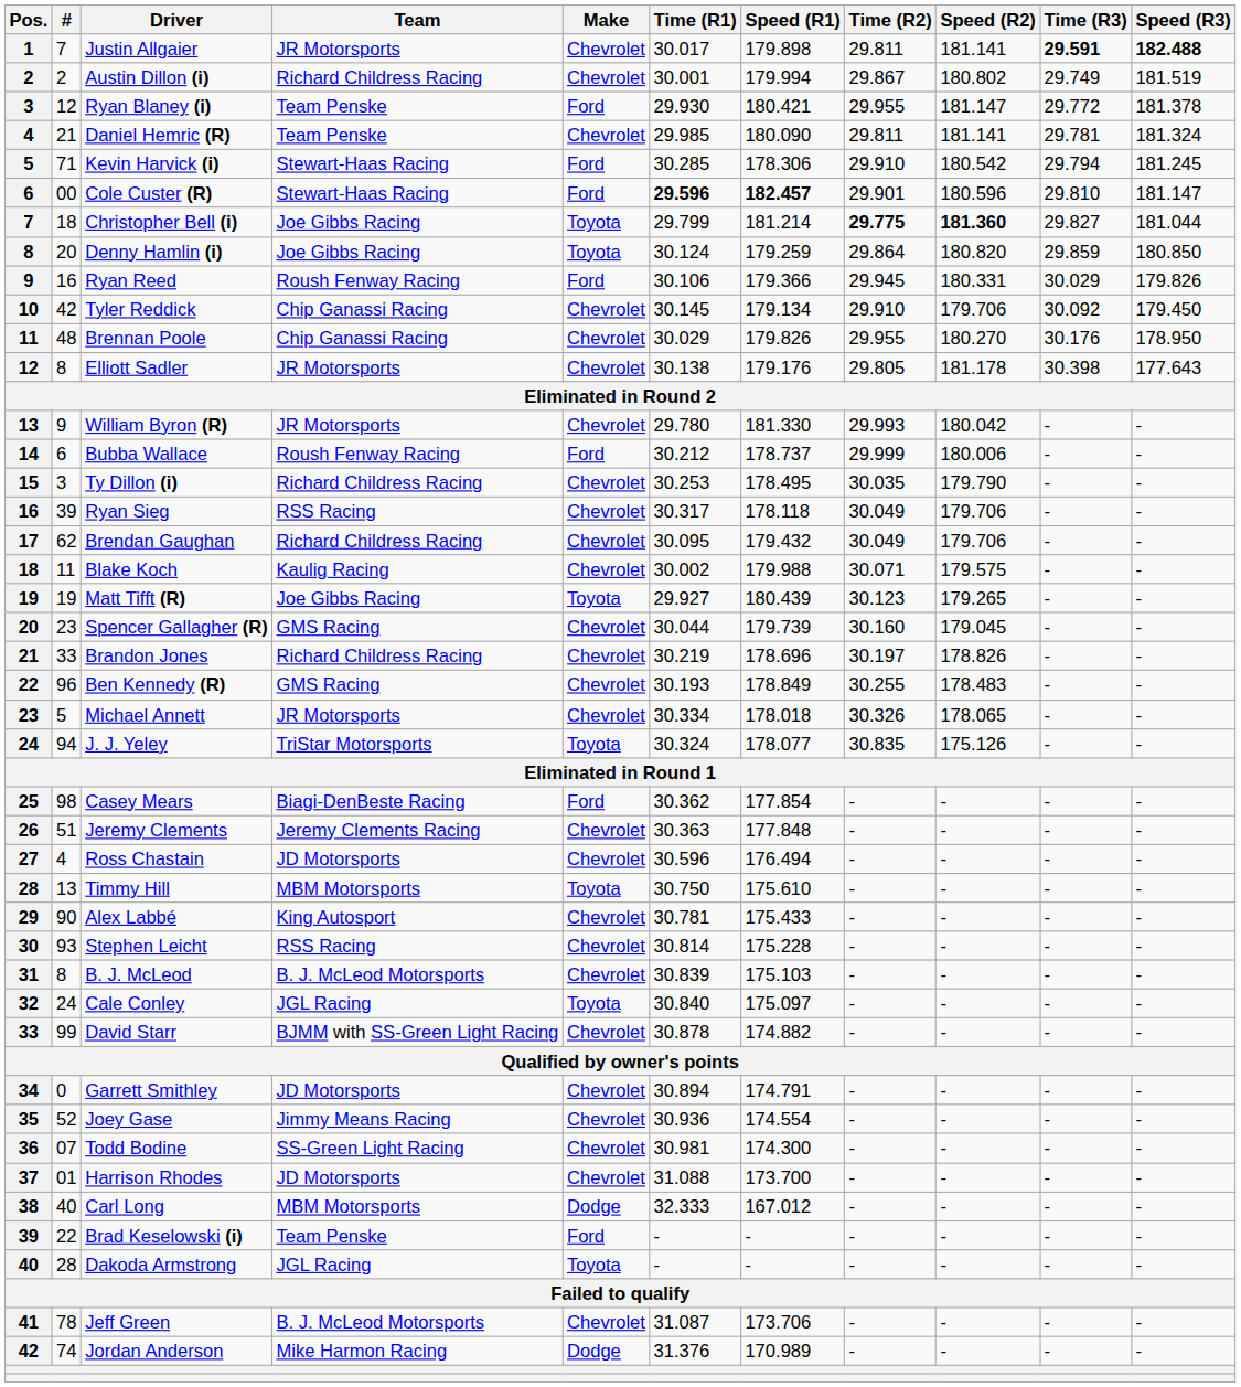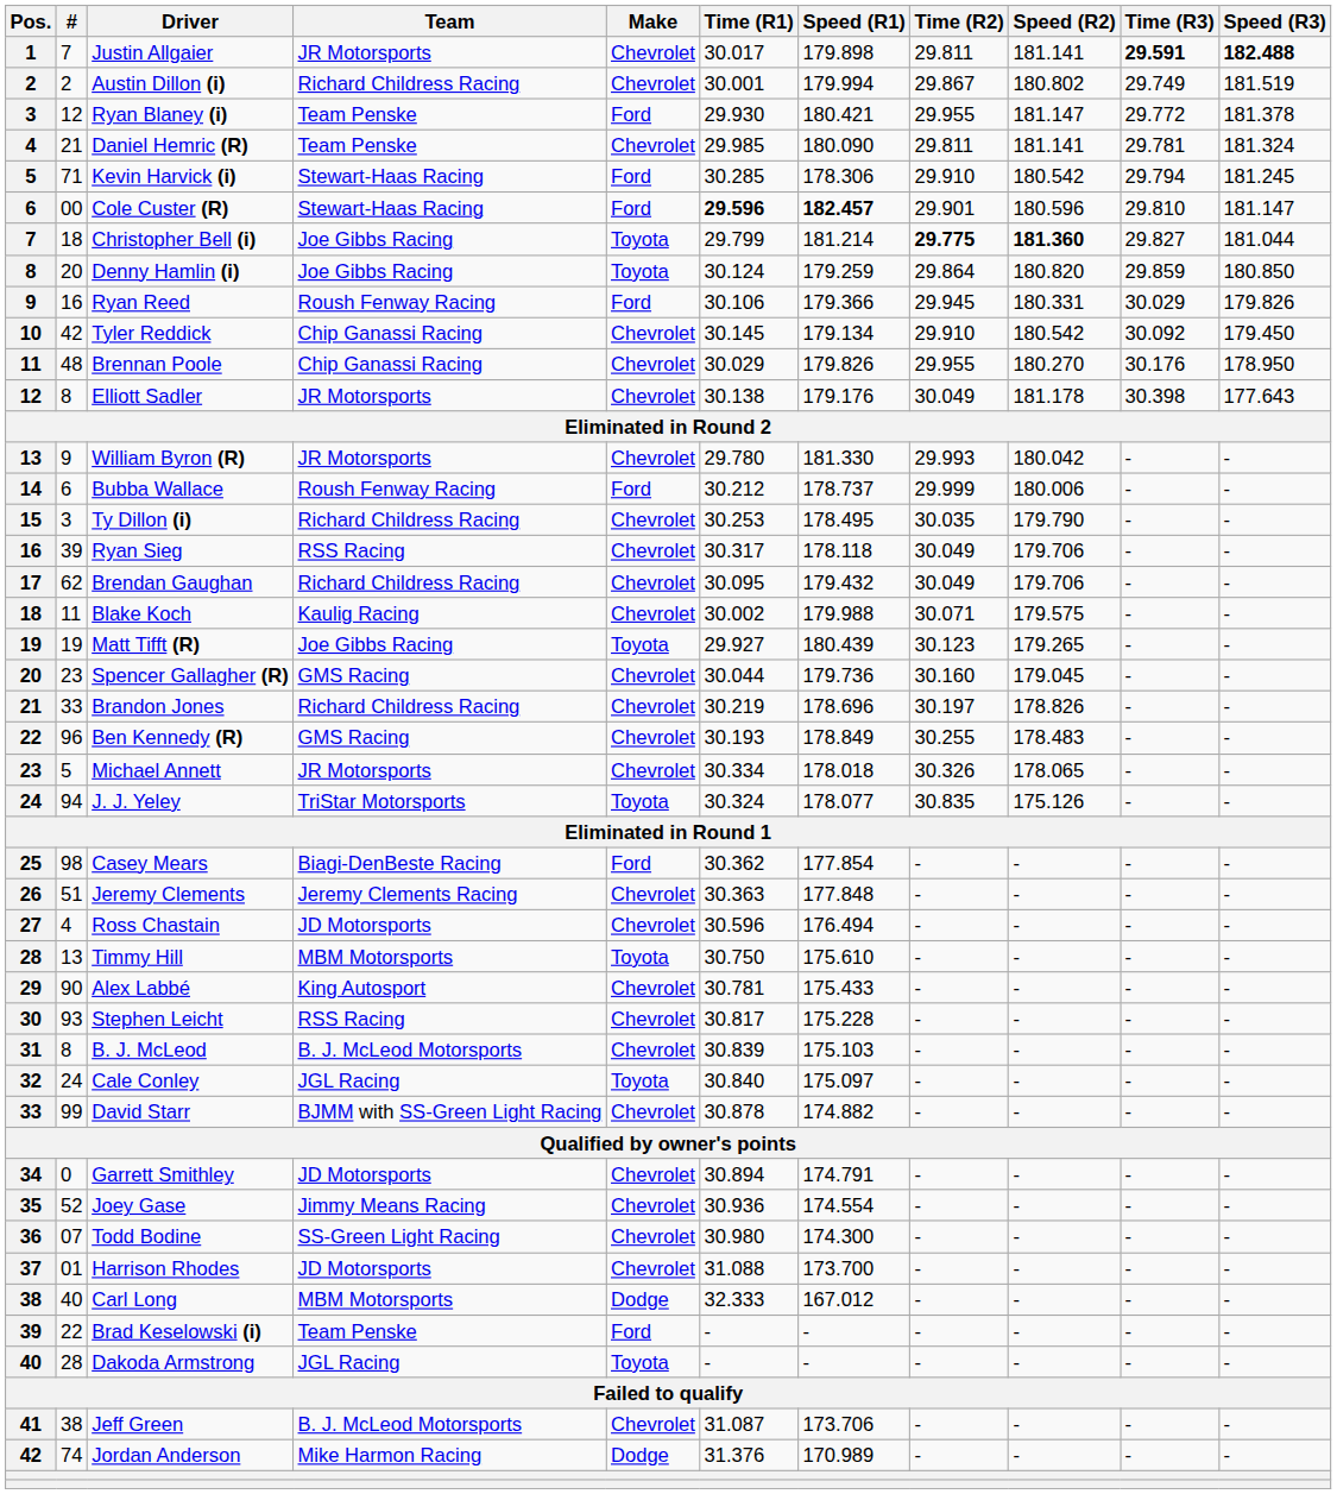 <table class="wikitable" style="font-size:95%">
 <tr>
 <th>Pos.</th>
 <th>#</th>
 <th>Driver</th>
 <th>Team</th>
 <th>Make</th>
 <th>Time (R1)</th>
 <th>Speed (R1)</th>
 <th>Time (R2)</th>
 <th>Speed (R2)</th>
 <th>Time (R3)</th>
 <th>Speed (R3)</th>
 </tr>
 <tr>
 <th>1</th>
 <td>7</td>
 <td><a href='#'>Justin Allgaier</a></td>
 <td><a href='#'>JR Motorsports</a></td>
 <td><a href='#'>Chevrolet</a></td>
 <td>30.017</td>
 <td>179.898</td>
 <td>29.811</td>
 <td>181.141</td>
 <td><strong>29.591</strong></td>
 <td><strong>182.488</strong></td>
 </tr>
 <tr>
 <th>2</th>
 <td>2</td>
 <td><a href='#'>Austin Dillon</a> <strong>(i)</strong></td>
 <td><a href='#'>Richard Childress Racing</a></td>
 <td><a href='#'>Chevrolet</a></td>
 <td>30.001</td>
 <td>179.994</td>
 <td>29.867</td>
 <td>180.802</td>
 <td>29.749</td>
 <td>181.519</td>
 </tr>
 <tr>
 <th>3</th>
 <td>12</td>
 <td><a href='#'>Ryan Blaney</a> <strong>(i)</strong></td>
 <td><a href='#'>Team Penske</a></td>
 <td><a href='#'>Ford</a></td>
 <td>29.930</td>
 <td>180.421</td>
 <td>29.955</td>
 <td>181.147</td>
 <td>29.772</td>
 <td>181.378</td>
 </tr>
 <tr>
 <th>4</th>
 <td>21</td>
 <td><a href='#'>Daniel Hemric</a> <strong>(R)</strong></td>
 <td><a href='#'>Team Penske</a></td>
 <td><a href='#'>Chevrolet</a></td>
 <td>29.985</td>
 <td>180.090</td>
 <td>29.811</td>
 <td>181.141</td>
 <td>29.781</td>
 <td>181.324</td>
 </tr>
 <tr>
 <th>5</th>
 <td>71</td>
 <td><a href='#'>Kevin Harvick</a> <strong>(i)</strong></td>
 <td><a href='#'>Stewart-Haas Racing</a></td>
 <td><a href='#'>Ford</a></td>
 <td>30.285</td>
 <td>178.306</td>
 <td>29.910</td>
 <td>180.542</td>
 <td>29.794</td>
 <td>181.245</td>
 </tr>
 <tr>
 <th>6</th>
 <td>00</td>
 <td><a href='#'>Cole Custer</a> <strong>(R)</strong></td>
 <td><a href='#'>Stewart-Haas Racing</a></td>
 <td><a href='#'>Ford</a></td>
 <td><strong>29.596</strong></td>
 <td><strong>182.457</strong></td>
 <td>29.901</td>
 <td>180.596</td>
 <td>29.810</td>
 <td>181.147</td>
 </tr>
 <tr>
 <th>7</th>
 <td>18</td>
 <td><a href='#'>Christopher Bell</a> <strong>(i)</strong></td>
 <td><a href='#'>Joe Gibbs Racing</a></td>
 <td><a href='#'>Toyota</a></td>
 <td>29.799</td>
 <td>181.214</td>
 <td><strong>29.775</strong></td>
 <td><strong>181.360</strong></td>
 <td>29.827</td>
 <td>181.044</td>
 </tr>
 <tr>
 <th>8</th>
 <td>20</td>
 <td><a href='#'>Denny Hamlin</a> <strong>(i)</strong></td>
 <td><a href='#'>Joe Gibbs Racing</a></td>
 <td><a href='#'>Toyota</a></td>
 <td>30.124</td>
 <td>179.259</td>
 <td>29.864</td>
 <td>180.820</td>
 <td>29.859</td>
 <td>180.850</td>
 </tr>
 <tr>
 <th>9</th>
 <td>16</td>
 <td><a href='#'>Ryan Reed</a></td>
 <td><a href='#'>Roush Fenway Racing</a></td>
 <td><a href='#'>Ford</a></td>
 <td>30.106</td>
 <td>179.366</td>
 <td>29.945</td>
 <td>180.331</td>
 <td>30.029</td>
 <td>179.826</td>
 </tr>
 <tr>
 <th>10</th>
 <td>42</td>
 <td><a href='#'>Tyler Reddick</a></td>
 <td><a href='#'>Chip Ganassi Racing</a></td>
 <td><a href='#'>Chevrolet</a></td>
 <td>30.145</td>
 <td>179.134</td>
 <td>29.910</td>
-<td>179.706</td>
+<td>180.542</td>
 <td>30.092</td>
 <td>179.450</td>
 </tr>
 <tr>
 <th>11</th>
 <td>48</td>
 <td><a href='#'>Brennan Poole</a></td>
 <td><a href='#'>Chip Ganassi Racing</a></td>
 <td><a href='#'>Chevrolet</a></td>
 <td>30.029</td>
 <td>179.826</td>
 <td>29.955</td>
 <td>180.270</td>
 <td>30.176</td>
 <td>178.950</td>
 </tr>
 <tr>
 <th>12</th>
 <td>8</td>
 <td><a href='#'>Elliott Sadler</a></td>
 <td><a href='#'>JR Motorsports</a></td>
 <td><a href='#'>Chevrolet</a></td>
 <td>30.138</td>
 <td>179.176</td>
-<td>29.805</td>
+<td>30.049</td>
 <td>181.178</td>
 <td>30.398</td>
 <td>177.643</td>
 </tr>
 <tr>
 <th colspan="11">Eliminated in Round 2</th>
 </tr>
 <tr>
 <th>13</th>
 <td>9</td>
 <td><a href='#'>William Byron</a> <strong>(R)</strong></td>
 <td><a href='#'>JR Motorsports</a></td>
 <td><a href='#'>Chevrolet</a></td>
 <td>29.780</td>
 <td>181.330</td>
 <td>29.993</td>
 <td>180.042</td>
 <td>-</td>
 <td>-</td>
 </tr>
 <tr>
 <th>14</th>
 <td>6</td>
 <td><a href='#'>Bubba Wallace</a></td>
 <td><a href='#'>Roush Fenway Racing</a></td>
 <td><a href='#'>Ford</a></td>
 <td>30.212</td>
 <td>178.737</td>
 <td>29.999</td>
 <td>180.006</td>
 <td>-</td>
 <td>-</td>
 </tr>
 <tr>
 <th>15</th>
 <td>3</td>
 <td><a href='#'>Ty Dillon</a> <strong>(i)</strong></td>
 <td><a href='#'>Richard Childress Racing</a></td>
 <td><a href='#'>Chevrolet</a></td>
 <td>30.253</td>
 <td>178.495</td>
 <td>30.035</td>
 <td>179.790</td>
 <td>-</td>
 <td>-</td>
 </tr>
 <tr>
 <th>16</th>
 <td>39</td>
 <td><a href='#'>Ryan Sieg</a></td>
 <td><a href='#'>RSS Racing</a></td>
 <td><a href='#'>Chevrolet</a></td>
 <td>30.317</td>
 <td>178.118</td>
 <td>30.049</td>
 <td>179.706</td>
 <td>-</td>
 <td>-</td>
 </tr>
 <tr>
 <th>17</th>
 <td>62</td>
 <td><a href='#'>Brendan Gaughan</a></td>
 <td><a href='#'>Richard Childress Racing</a></td>
 <td><a href='#'>Chevrolet</a></td>
 <td>30.095</td>
 <td>179.432</td>
 <td>30.049</td>
 <td>179.706</td>
 <td>-</td>
 <td>-</td>
 </tr>
 <tr>
 <th>18</th>
 <td>11</td>
 <td><a href='#'>Blake Koch</a></td>
 <td><a href='#'>Kaulig Racing</a></td>
 <td><a href='#'>Chevrolet</a></td>
 <td>30.002</td>
 <td>179.988</td>
 <td>30.071</td>
 <td>179.575</td>
 <td>-</td>
 <td>-</td>
 </tr>
 <tr>
 <th>19</th>
 <td>19</td>
 <td><a href='#'>Matt Tifft</a> <strong>(R)</strong></td>
 <td><a href='#'>Joe Gibbs Racing</a></td>
 <td><a href='#'>Toyota</a></td>
 <td>29.927</td>
 <td>180.439</td>
 <td>30.123</td>
 <td>179.265</td>
 <td>-</td>
 <td>-</td>
 </tr>
 <tr>
 <th>20</th>
 <td>23</td>
 <td><a href='#'>Spencer Gallagher</a> <strong>(R)</strong></td>
 <td><a href='#'>GMS Racing</a></td>
 <td><a href='#'>Chevrolet</a></td>
 <td>30.044</td>
-<td>179.739</td>
+<td>179.736</td>
 <td>30.160</td>
 <td>179.045</td>
 <td>-</td>
 <td>-</td>
 </tr>
 <tr>
 <th>21</th>
 <td>33</td>
 <td><a href='#'>Brandon Jones</a></td>
 <td><a href='#'>Richard Childress Racing</a></td>
 <td><a href='#'>Chevrolet</a></td>
 <td>30.219</td>
 <td>178.696</td>
 <td>30.197</td>
 <td>178.826</td>
 <td>-</td>
 <td>-</td>
 </tr>
 <tr>
 <th>22</th>
 <td>96</td>
 <td><a href='#'>Ben Kennedy</a> <strong>(R)</strong></td>
 <td><a href='#'>GMS Racing</a></td>
 <td><a href='#'>Chevrolet</a></td>
 <td>30.193</td>
 <td>178.849</td>
 <td>30.255</td>
 <td>178.483</td>
 <td>-</td>
 <td>-</td>
 </tr>
 <tr>
 <th>23</th>
 <td>5</td>
 <td><a href='#'>Michael Annett</a></td>
 <td><a href='#'>JR Motorsports</a></td>
 <td><a href='#'>Chevrolet</a></td>
 <td>30.334</td>
 <td>178.018</td>
 <td>30.326</td>
 <td>178.065</td>
 <td>-</td>
 <td>-</td>
 </tr>
 <tr>
 <th>24</th>
 <td>94</td>
 <td><a href='#'>J. J. Yeley</a></td>
 <td><a href='#'>TriStar Motorsports</a></td>
 <td><a href='#'>Toyota</a></td>
 <td>30.324</td>
 <td>178.077</td>
 <td>30.835</td>
 <td>175.126</td>
 <td>-</td>
 <td>-</td>
 </tr>
 <tr>
 <th colspan="11">Eliminated in Round 1</th>
 </tr>
 <tr>
 <th>25</th>
 <td>98</td>
 <td><a href='#'>Casey Mears</a></td>
 <td><a href='#'>Biagi-DenBeste Racing</a></td>
 <td><a href='#'>Ford</a></td>
 <td>30.362</td>
 <td>177.854</td>
 <td>-</td>
 <td>-</td>
 <td>-</td>
 <td>-</td>
 </tr>
 <tr>
 <th>26</th>
 <td>51</td>
 <td><a href='#'>Jeremy Clements</a></td>
 <td><a href='#'>Jeremy Clements Racing</a></td>
 <td><a href='#'>Chevrolet</a></td>
 <td>30.363</td>
 <td>177.848</td>
 <td>-</td>
 <td>-</td>
 <td>-</td>
 <td>-</td>
 </tr>
 <tr>
 <th>27</th>
 <td>4</td>
 <td><a href='#'>Ross Chastain</a></td>
 <td><a href='#'>JD Motorsports</a></td>
 <td><a href='#'>Chevrolet</a></td>
 <td>30.596</td>
 <td>176.494</td>
 <td>-</td>
 <td>-</td>
 <td>-</td>
 <td>-</td>
 </tr>
 <tr>
 <th>28</th>
 <td>13</td>
 <td><a href='#'>Timmy Hill</a></td>
 <td><a href='#'>MBM Motorsports</a></td>
 <td><a href='#'>Toyota</a></td>
 <td>30.750</td>
 <td>175.610</td>
 <td>-</td>
 <td>-</td>
 <td>-</td>
 <td>-</td>
 </tr>
 <tr>
 <th>29</th>
 <td>90</td>
 <td><a href='#'>Alex Labbé</a></td>
 <td><a href='#'>King Autosport</a></td>
 <td><a href='#'>Chevrolet</a></td>
 <td>30.781</td>
 <td>175.433</td>
 <td>-</td>
 <td>-</td>
 <td>-</td>
 <td>-</td>
 </tr>
 <tr>
 <th>30</th>
 <td>93</td>
 <td><a href='#'>Stephen Leicht</a></td>
 <td><a href='#'>RSS Racing</a></td>
 <td><a href='#'>Chevrolet</a></td>
-<td>30.814</td>
+<td>30.817</td>
 <td>175.228</td>
 <td>-</td>
 <td>-</td>
 <td>-</td>
 <td>-</td>
 </tr>
 <tr>
 <th>31</th>
 <td>8</td>
 <td><a href='#'>B. J. McLeod</a></td>
 <td><a href='#'>B. J. McLeod Motorsports</a></td>
 <td><a href='#'>Chevrolet</a></td>
 <td>30.839</td>
 <td>175.103</td>
 <td>-</td>
 <td>-</td>
 <td>-</td>
 <td>-</td>
 </tr>
 <tr>
 <th>32</th>
 <td>24</td>
 <td><a href='#'>Cale Conley</a></td>
 <td><a href='#'>JGL Racing</a></td>
 <td><a href='#'>Toyota</a></td>
 <td>30.840</td>
 <td>175.097</td>
 <td>-</td>
 <td>-</td>
 <td>-</td>
 <td>-</td>
 </tr>
 <tr>
 <th>33</th>
 <td>99</td>
 <td><a href='#'>David Starr</a></td>
 <td><a href='#'>BJMM</a> with <a href='#'>SS-Green Light Racing</a></td>
 <td><a href='#'>Chevrolet</a></td>
 <td>30.878</td>
 <td>174.882</td>
 <td>-</td>
 <td>-</td>
 <td>-</td>
 <td>-</td>
 </tr>
 <tr>
 <th colspan="11">Qualified by owner's points</th>
 </tr>
 <tr>
 <th>34</th>
 <td>0</td>
 <td><a href='#'>Garrett Smithley</a></td>
 <td><a href='#'>JD Motorsports</a></td>
 <td><a href='#'>Chevrolet</a></td>
 <td>30.894</td>
 <td>174.791</td>
 <td>-</td>
 <td>-</td>
 <td>-</td>
 <td>-</td>
 </tr>
 <tr>
 <th>35</th>
 <td>52</td>
 <td><a href='#'>Joey Gase</a></td>
 <td><a href='#'>Jimmy Means Racing</a></td>
 <td><a href='#'>Chevrolet</a></td>
 <td>30.936</td>
 <td>174.554</td>
 <td>-</td>
 <td>-</td>
 <td>-</td>
 <td>-</td>
 </tr>
 <tr>
 <th>36</th>
 <td>07</td>
 <td><a href='#'>Todd Bodine</a></td>
 <td><a href='#'>SS-Green Light Racing</a></td>
 <td><a href='#'>Chevrolet</a></td>
-<td>30.981</td>
+<td>30.980</td>
 <td>174.300</td>
 <td>-</td>
 <td>-</td>
 <td>-</td>
 <td>-</td>
 </tr>
 <tr>
 <th>37</th>
 <td>01</td>
 <td><a href='#'>Harrison Rhodes</a></td>
 <td><a href='#'>JD Motorsports</a></td>
 <td><a href='#'>Chevrolet</a></td>
 <td>31.088</td>
 <td>173.700</td>
 <td>-</td>
 <td>-</td>
 <td>-</td>
 <td>-</td>
 </tr>
 <tr>
 <th>38</th>
 <td>40</td>
 <td><a href='#'>Carl Long</a></td>
 <td><a href='#'>MBM Motorsports</a></td>
 <td><a href='#'>Dodge</a></td>
 <td>32.333</td>
 <td>167.012</td>
 <td>-</td>
 <td>-</td>
 <td>-</td>
 <td>-</td>
 </tr>
 <tr>
 <th>39</th>
 <td>22</td>
 <td><a href='#'>Brad Keselowski</a> <strong>(i)</strong></td>
 <td><a href='#'>Team Penske</a></td>
 <td><a href='#'>Ford</a></td>
 <td>-</td>
 <td>-</td>
 <td>-</td>
 <td>-</td>
 <td>-</td>
 <td>-</td>
 </tr>
 <tr>
 <th>40</th>
 <td>28</td>
 <td><a href='#'>Dakoda Armstrong</a></td>
 <td><a href='#'>JGL Racing</a></td>
 <td><a href='#'>Toyota</a></td>
 <td>-</td>
 <td>-</td>
 <td>-</td>
 <td>-</td>
 <td>-</td>
 <td>-</td>
 </tr>
 <tr>
 <th colspan="11">Failed to qualify</th>
 </tr>
 <tr>
 <th>41</th>
-<td>78</td>
+<td>38</td>
 <td><a href='#'>Jeff Green</a></td>
 <td><a href='#'>B. J. McLeod Motorsports</a></td>
 <td><a href='#'>Chevrolet</a></td>
 <td>31.087</td>
 <td>173.706</td>
 <td>-</td>
 <td>-</td>
 <td>-</td>
 <td>-</td>
 </tr>
 <tr>
 <th>42</th>
 <td>74</td>
 <td><a href='#'>Jordan Anderson</a></td>
 <td><a href='#'>Mike Harmon Racing</a></td>
 <td><a href='#'>Dodge</a></td>
 <td>31.376</td>
 <td>170.989</td>
 <td>-</td>
 <td>-</td>
 <td>-</td>
 <td>-</td>
 </tr>
 <tr>
 <th colspan="11"></th>
 </tr>
 <tr>
 <th colspan="11"></th>
 </tr>
 </table>
